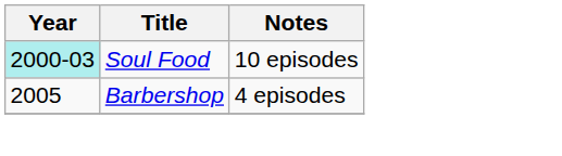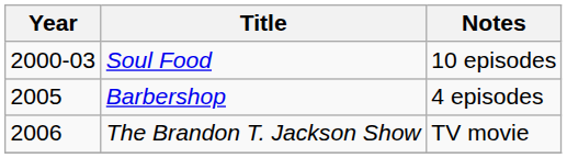 <table class="wikitable">
 <tr>
 <th>Year</th>
 <th>Title</th>
 <th>Notes</th>
 </tr>
 <tr>
-<td style="background: paleturquoise;">2000-03</td>
+<td>2000-03</td>
 <td><em><a href='#'>Soul Food</a></em></td>
 <td>10 episodes</td>
 </tr>
 <tr>
 <td>2005</td>
 <td><em><a href='#'>Barbershop</a></em></td>
 <td>4 episodes</td>
 </tr>
 <tr>
+<td>2006</td>
+<td><em>The Brandon T. Jackson Show</em></td>
+<td>TV movie</td>
+</tr>
+<tr>
 </tr>
 </table>
